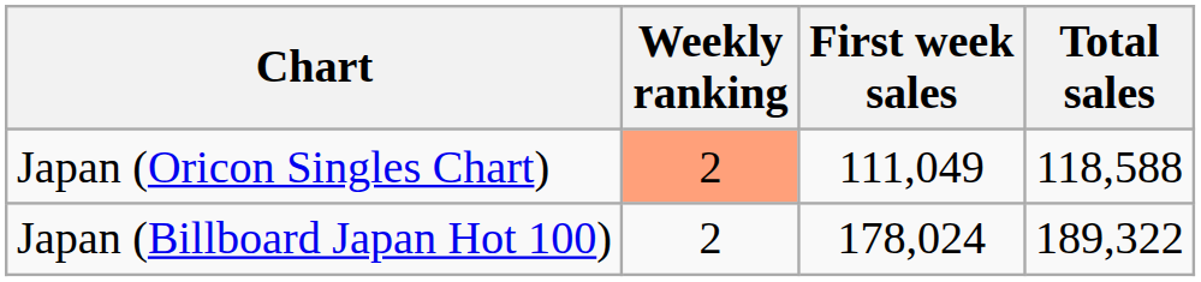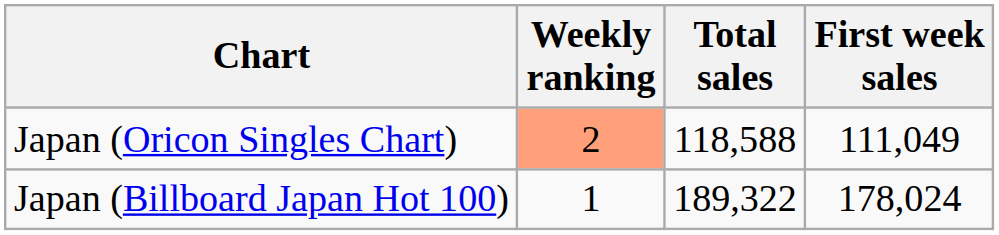 <table class="wikitable">
 <tr>
 <th>Chart</th>
 <th>Weekly<br>ranking</th>
+<th>Total<br>sales</th>
 <th>First week<br>sales</th>
-<th>Total<br>sales</th>
 </tr>
 <tr>
 <td>Japan (<a href='#'>Oricon Singles Chart</a>)</td>
 <td align="center" style="background: lightsalmon;">2</td>
+<td align="center">118,588</td>
 <td align="center">111,049</td>
-<td align="center">118,588</td>
 </tr>
 <tr>
 <td>Japan (<a href='#'>Billboard Japan Hot 100</a>)</td>
-<td align="center">2</td>
+<td align="center">1</td>
+<td align="center">189,322</td>
 <td align="center">178,024</td>
-<td align="center">189,322</td>
 </tr>
 </table>
